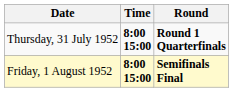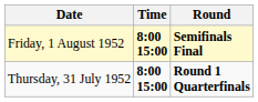 <table class="wikitable">
 <tr>
 <th>Date</th>
 <th>Time</th>
 <th>Round</th>
 </tr>
+<tr style=background:lemonchiffon>
+<td>Friday, 1 August 1952</td>
+<td><strong>8:00</strong><br><strong>15:00</strong></td>
+<td><strong>Semifinals</strong><br><strong>Final</strong></td>
+</tr>
 <tr>
 <td>Thursday, 31 July 1952</td>
 <td><strong>8:00</strong><br><strong>15:00</strong></td>
 <td><strong>Round 1</strong><br><strong>Quarterfinals</strong></td>
 </tr>
-<tr style=background:lemonchiffon>
-<td>Friday, 1 August 1952</td>
-<td><strong>8:00</strong><br><strong>15:00</strong></td>
-<td><strong>Semifinals</strong><br><strong>Final</strong></td>
-</tr>
 </table>
